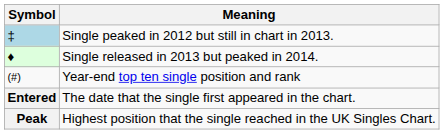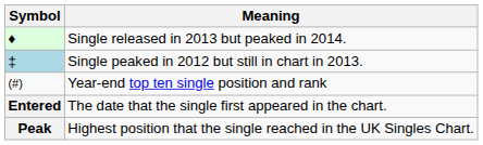 <table Class="wikitable">
 <tr>
 <th>Symbol</th>
 <th>Meaning</th>
 </tr>
 <tr>
+<td bgcolor=#DDFFDD>♦</td>
+<td>Single released in 2013 but peaked in 2014.</td>
+</tr>
+<tr>
 <td bgcolor=lightblue>‡</td>
 <td>Single peaked in 2012 but still in chart in 2013.</td>
-</tr>
-<tr>
-<td bgcolor=#DDFFDD>♦</td>
-<td>Single released in 2013 but peaked in 2014.</td>
 </tr>
 <tr>
 <td><small>(#)</small></td>
 <td>Year-end <a href='#'>top ten single</a> position and rank</td>
 </tr>
 <tr>
 <th>Entered</th>
 <td>The date that the single first appeared in the chart.</td>
 </tr>
 <tr>
 <th>Peak</th>
 <td>Highest position that the single reached in the UK Singles Chart.</td>
 </tr>
 </table>
